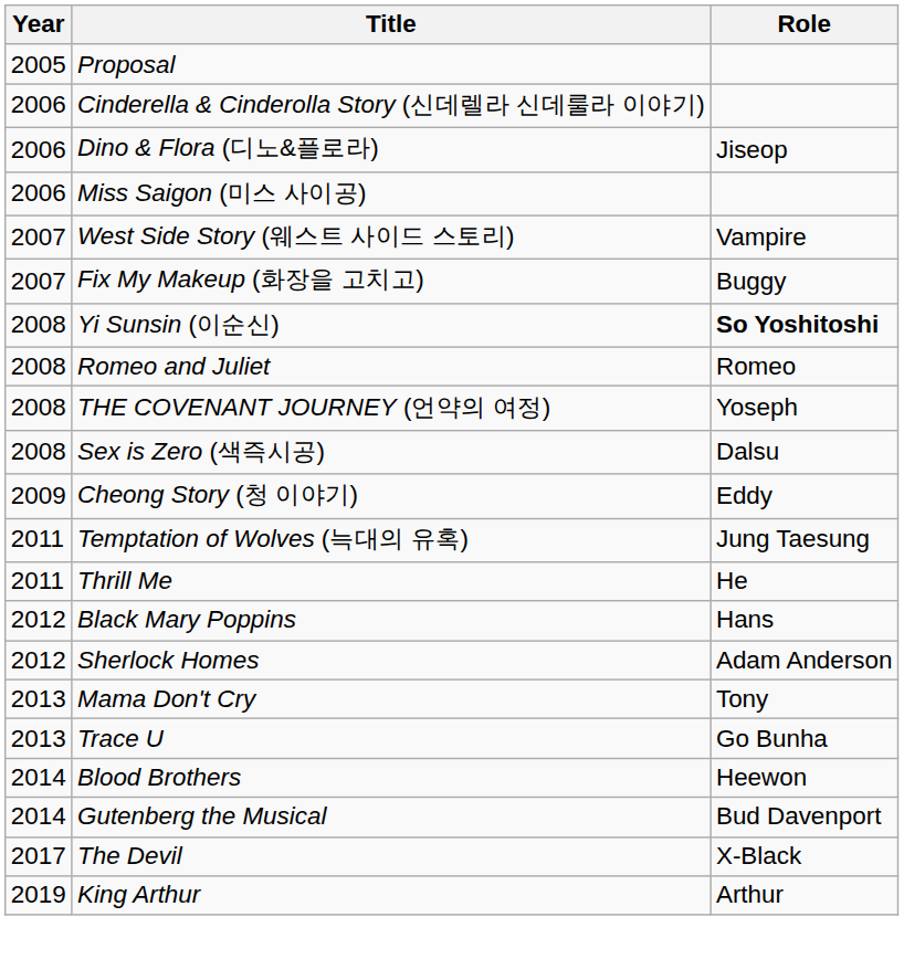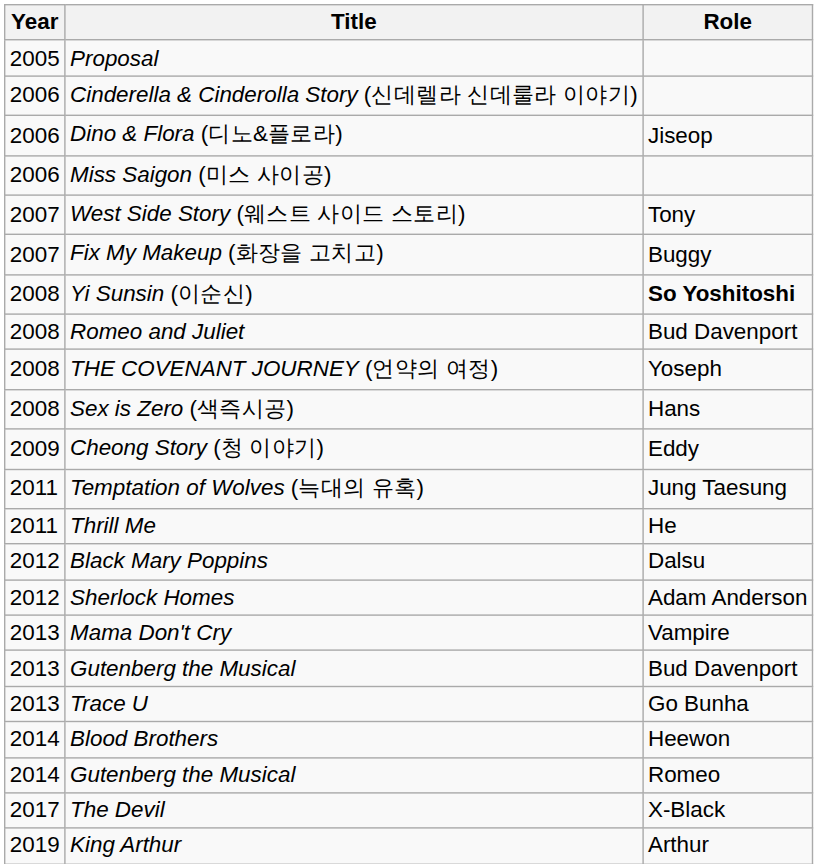 <table class="wikitable">
 <tr>
 <th scope="col">Year</th>
 <th scope="col">Title</th>
 <th scope="col">Role</th>
 </tr>
 <tr>
 <td>2005</td>
 <td><em>Proposal</em></td>
 <td></td>
 </tr>
 <tr>
 <td>2006</td>
 <td><em>Cinderella & Cinderolla Story</em> (신데렐라 신데룰라 이야기)</td>
 <td></td>
 </tr>
 <tr>
 <td>2006</td>
 <td><em>Dino & Flora</em> (디노&플로라)</td>
 <td>Jiseop</td>
 </tr>
 <tr>
 <td>2006</td>
 <td><em>Miss Saigon</em> (미스 사이공)</td>
 <td></td>
 </tr>
 <tr>
 <td>2007</td>
 <td><em>West Side Story</em> (웨스트 사이드 스토리)</td>
-<td>Vampire</td>
+<td>Tony</td>
 </tr>
 <tr>
 <td>2007</td>
 <td><em>Fix My Makeup</em> (화장을 고치고)</td>
 <td>Buggy</td>
 </tr>
 <tr>
 <td>2008</td>
 <td><em>Yi Sunsin</em> (이순신)</td>
 <td><strong>So Yoshitoshi</strong></td>
 </tr>
 <tr>
 <td>2008</td>
 <td><em>Romeo and Juliet </em></td>
-<td>Romeo</td>
+<td>Bud Davenport</td>
 </tr>
 <tr>
 <td>2008</td>
 <td><em>THE COVENANT JOURNEY</em> (언약의 여정)</td>
 <td>Yoseph</td>
 </tr>
 <tr>
 <td>2008</td>
 <td><em>Sex is Zero</em> (색즉시공)</td>
-<td>Dalsu</td>
+<td>Hans</td>
 </tr>
 <tr>
 <td>2009</td>
 <td><em>Cheong Story</em> (청 이야기)</td>
 <td>Eddy</td>
 </tr>
 <tr>
 <td>2011</td>
 <td><em>Temptation of Wolves</em> (늑대의 유혹)</td>
 <td>Jung Taesung</td>
 </tr>
 <tr>
 <td>2011</td>
 <td><em>Thrill Me</em></td>
 <td>He</td>
 </tr>
 <tr>
 <td>2012</td>
 <td><em>Black Mary Poppins</em></td>
-<td>Hans</td>
+<td>Dalsu</td>
 </tr>
 <tr>
 <td>2012</td>
 <td><em>Sherlock Homes</em></td>
 <td>Adam Anderson</td>
 </tr>
 <tr>
 <td>2013</td>
 <td><em>Mama Don't Cry</em></td>
-<td>Tony</td>
+<td>Vampire</td>
+</tr>
+<tr>
+<td>2013</td>
+<td><em>Gutenberg the Musical</em></td>
+<td>Bud Davenport</td>
 </tr>
 <tr>
 <td>2013</td>
 <td><em>Trace U</em></td>
 <td>Go Bunha</td>
 </tr>
 <tr>
 <td>2014</td>
 <td><em>Blood Brothers</em></td>
 <td>Heewon</td>
 </tr>
 <tr>
 <td>2014</td>
 <td><em>Gutenberg the Musical</em></td>
-<td>Bud Davenport</td>
+<td>Romeo</td>
 </tr>
 <tr>
 <td>2017</td>
 <td><em>The Devil</em></td>
 <td>X-Black</td>
 </tr>
 <tr>
 <td>2019</td>
 <td><em>King Arthur</em></td>
 <td>Arthur</td>
 </tr>
 </table>
